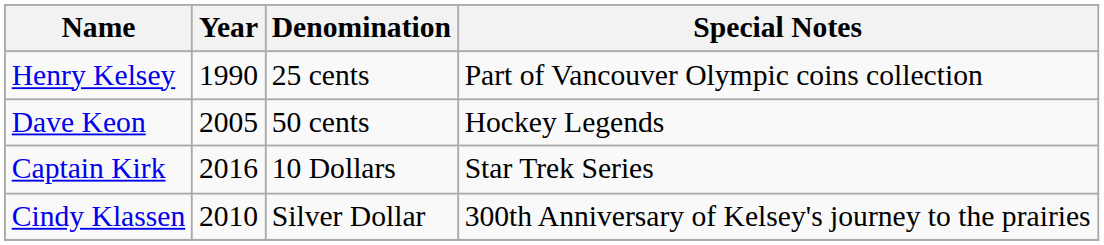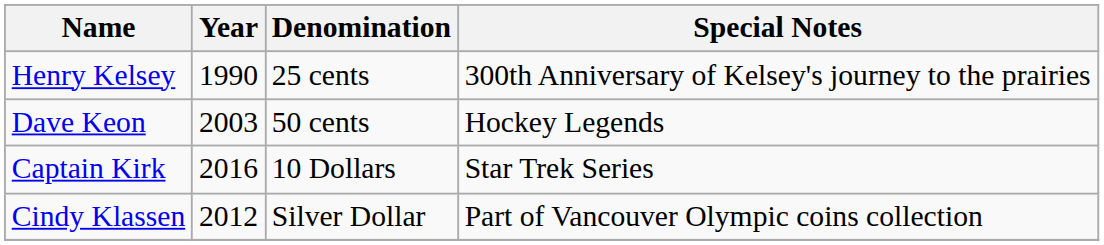 <table class="wikitable">
 <tr>
 <th>Name</th>
 <th>Year</th>
 <th>Denomination</th>
 <th>Special Notes</th>
 </tr>
 <tr>
 <td><a href='#'>Henry Kelsey</a></td>
 <td>1990</td>
 <td>25 cents</td>
-<td>Part of Vancouver Olympic coins collection</td>
+<td>300th Anniversary of Kelsey's journey to the prairies</td>
 </tr>
 <tr>
 <td><a href='#'>Dave Keon</a></td>
-<td>2005</td>
+<td>2003</td>
 <td>50 cents</td>
 <td>Hockey Legends</td>
 </tr>
 <tr>
 <td><a href='#'>Captain Kirk</a></td>
 <td>2016</td>
 <td>10 Dollars</td>
 <td>Star Trek Series</td>
 </tr>
 <tr>
 <td><a href='#'>Cindy Klassen</a></td>
-<td>2010</td>
+<td>2012</td>
 <td>Silver Dollar</td>
-<td>300th Anniversary of Kelsey's journey to the prairies</td>
+<td>Part of Vancouver Olympic coins collection</td>
 </tr>
 <tr>
 </tr>
 </table>
